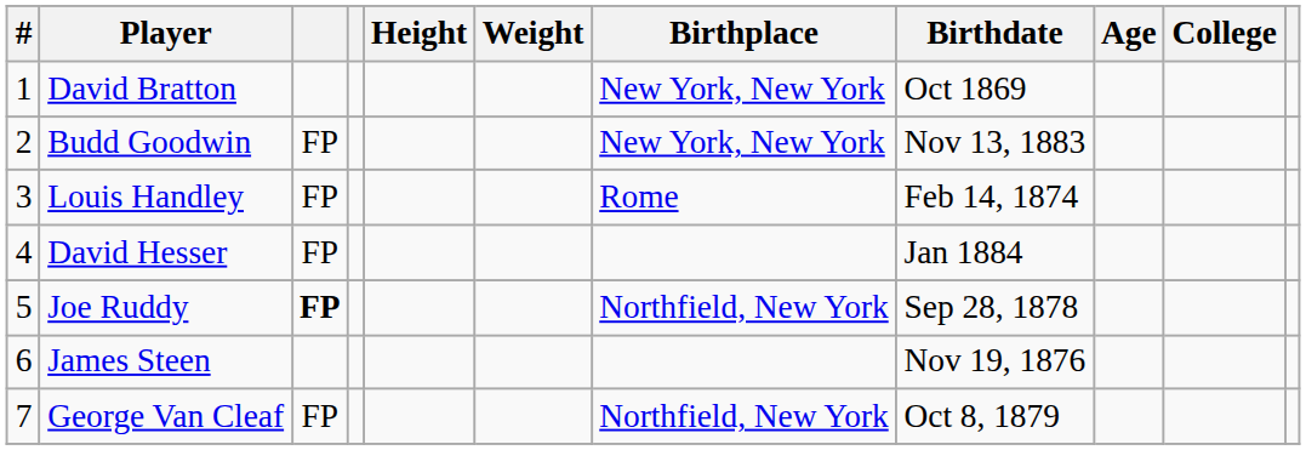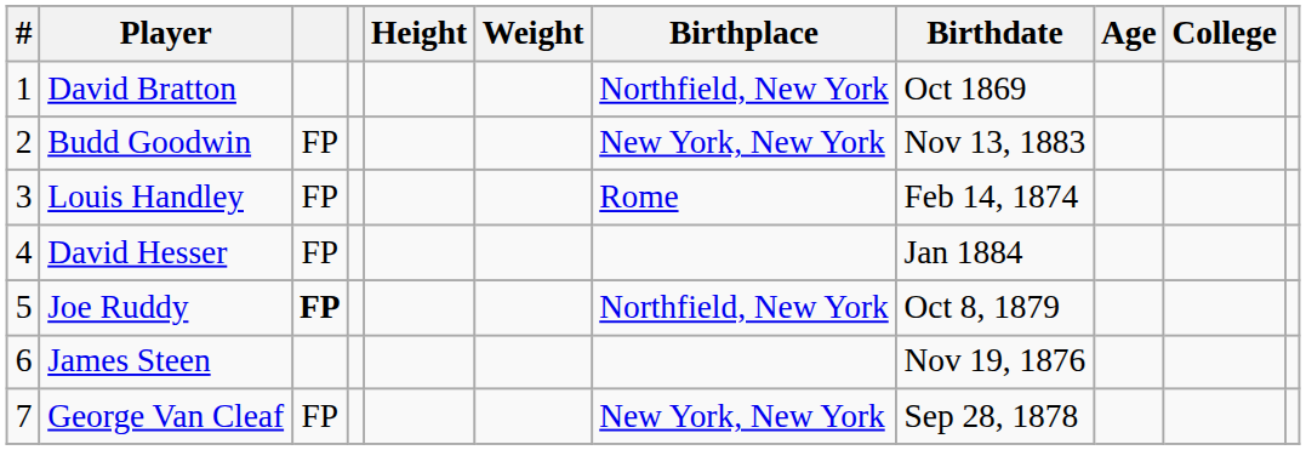 <table class="wikitable sortable" style="text-align: left; font-size: 90%; margin-left: 1em;">
 <tr>
 <th>#</th>
 <th>Player</th>
 <th></th>
 <th></th>
 <th>Height</th>
 <th>Weight</th>
 <th>Birthplace</th>
 <th>Birthdate</th>
 <th>Age</th>
 <th>College</th>
 <th></th>
 </tr>
 <tr>
 <td style="text-align: center;">1</td>
 <td data-sort-value="Bratton, David"><a href='#'>David Bratton</a></td>
 <td style="text-align: center;"></td>
 <td style="text-align: center;"></td>
 <td></td>
 <td></td>
-<td> <a href='#'>New York, New York</a></td>
+<td> <a href='#'>Northfield, New York</a></td>
 <td>Oct 1869</td>
 <td></td>
 <td></td>
 <td></td>
 </tr>
 <tr>
 <td style="text-align: center;">2</td>
 <td data-sort-value="Goodwin, Budd"><a href='#'>Budd Goodwin</a></td>
 <td style="text-align: center;">FP</td>
 <td style="text-align: center;"></td>
 <td></td>
 <td></td>
 <td> <a href='#'>New York, New York</a></td>
 <td>Nov 13, 1883</td>
 <td></td>
 <td></td>
 <td></td>
 </tr>
 <tr>
 <td style="text-align: center;">3</td>
 <td data-sort-value="Handley, Lou"><a href='#'>Louis Handley</a></td>
 <td style="text-align: center;">FP</td>
 <td style="text-align: center;"></td>
 <td></td>
 <td></td>
 <td> <a href='#'>Rome</a></td>
 <td>Feb 14, 1874</td>
 <td></td>
 <td></td>
 <td></td>
 </tr>
 <tr>
 <td style="text-align: center;">4</td>
 <td data-sort-value="Hesser, David"><a href='#'>David Hesser</a></td>
 <td style="text-align: center;">FP</td>
 <td style="text-align: center;"></td>
 <td></td>
 <td></td>
 <td></td>
 <td>Jan 1884</td>
 <td></td>
 <td></td>
 <td></td>
 </tr>
 <tr>
 <td style="text-align: center;">5</td>
 <td data-sort-value="Ruddy, Joe"><a href='#'>Joe Ruddy</a></td>
 <td style="text-align: center;"><strong>FP</strong></td>
 <td style="text-align: center;"></td>
 <td></td>
 <td></td>
 <td> <a href='#'>Northfield, New York</a></td>
-<td>Sep 28, 1878</td>
+<td>Oct 8, 1879</td>
 <td></td>
 <td></td>
 <td></td>
 </tr>
 <tr>
 <td style="text-align: center;">6</td>
 <td data-sort-value="Steen, James"><a href='#'>James Steen</a></td>
 <td style="text-align: center;"></td>
 <td style="text-align: center;"></td>
 <td></td>
 <td></td>
 <td></td>
 <td>Nov 19, 1876</td>
 <td></td>
 <td></td>
 <td></td>
 </tr>
 <tr>
 <td style="text-align: center;">7</td>
 <td data-sort-value="Van Cleaf, George"><a href='#'>George Van Cleaf</a></td>
 <td style="text-align: center;">FP</td>
 <td style="text-align: center;"></td>
 <td></td>
 <td></td>
-<td> <a href='#'>Northfield, New York</a></td>
-<td>Oct 8, 1879</td>
+<td> <a href='#'>New York, New York</a></td>
+<td>Sep 28, 1878</td>
 <td></td>
 <td></td>
 <td></td>
 </tr>
 </table>
